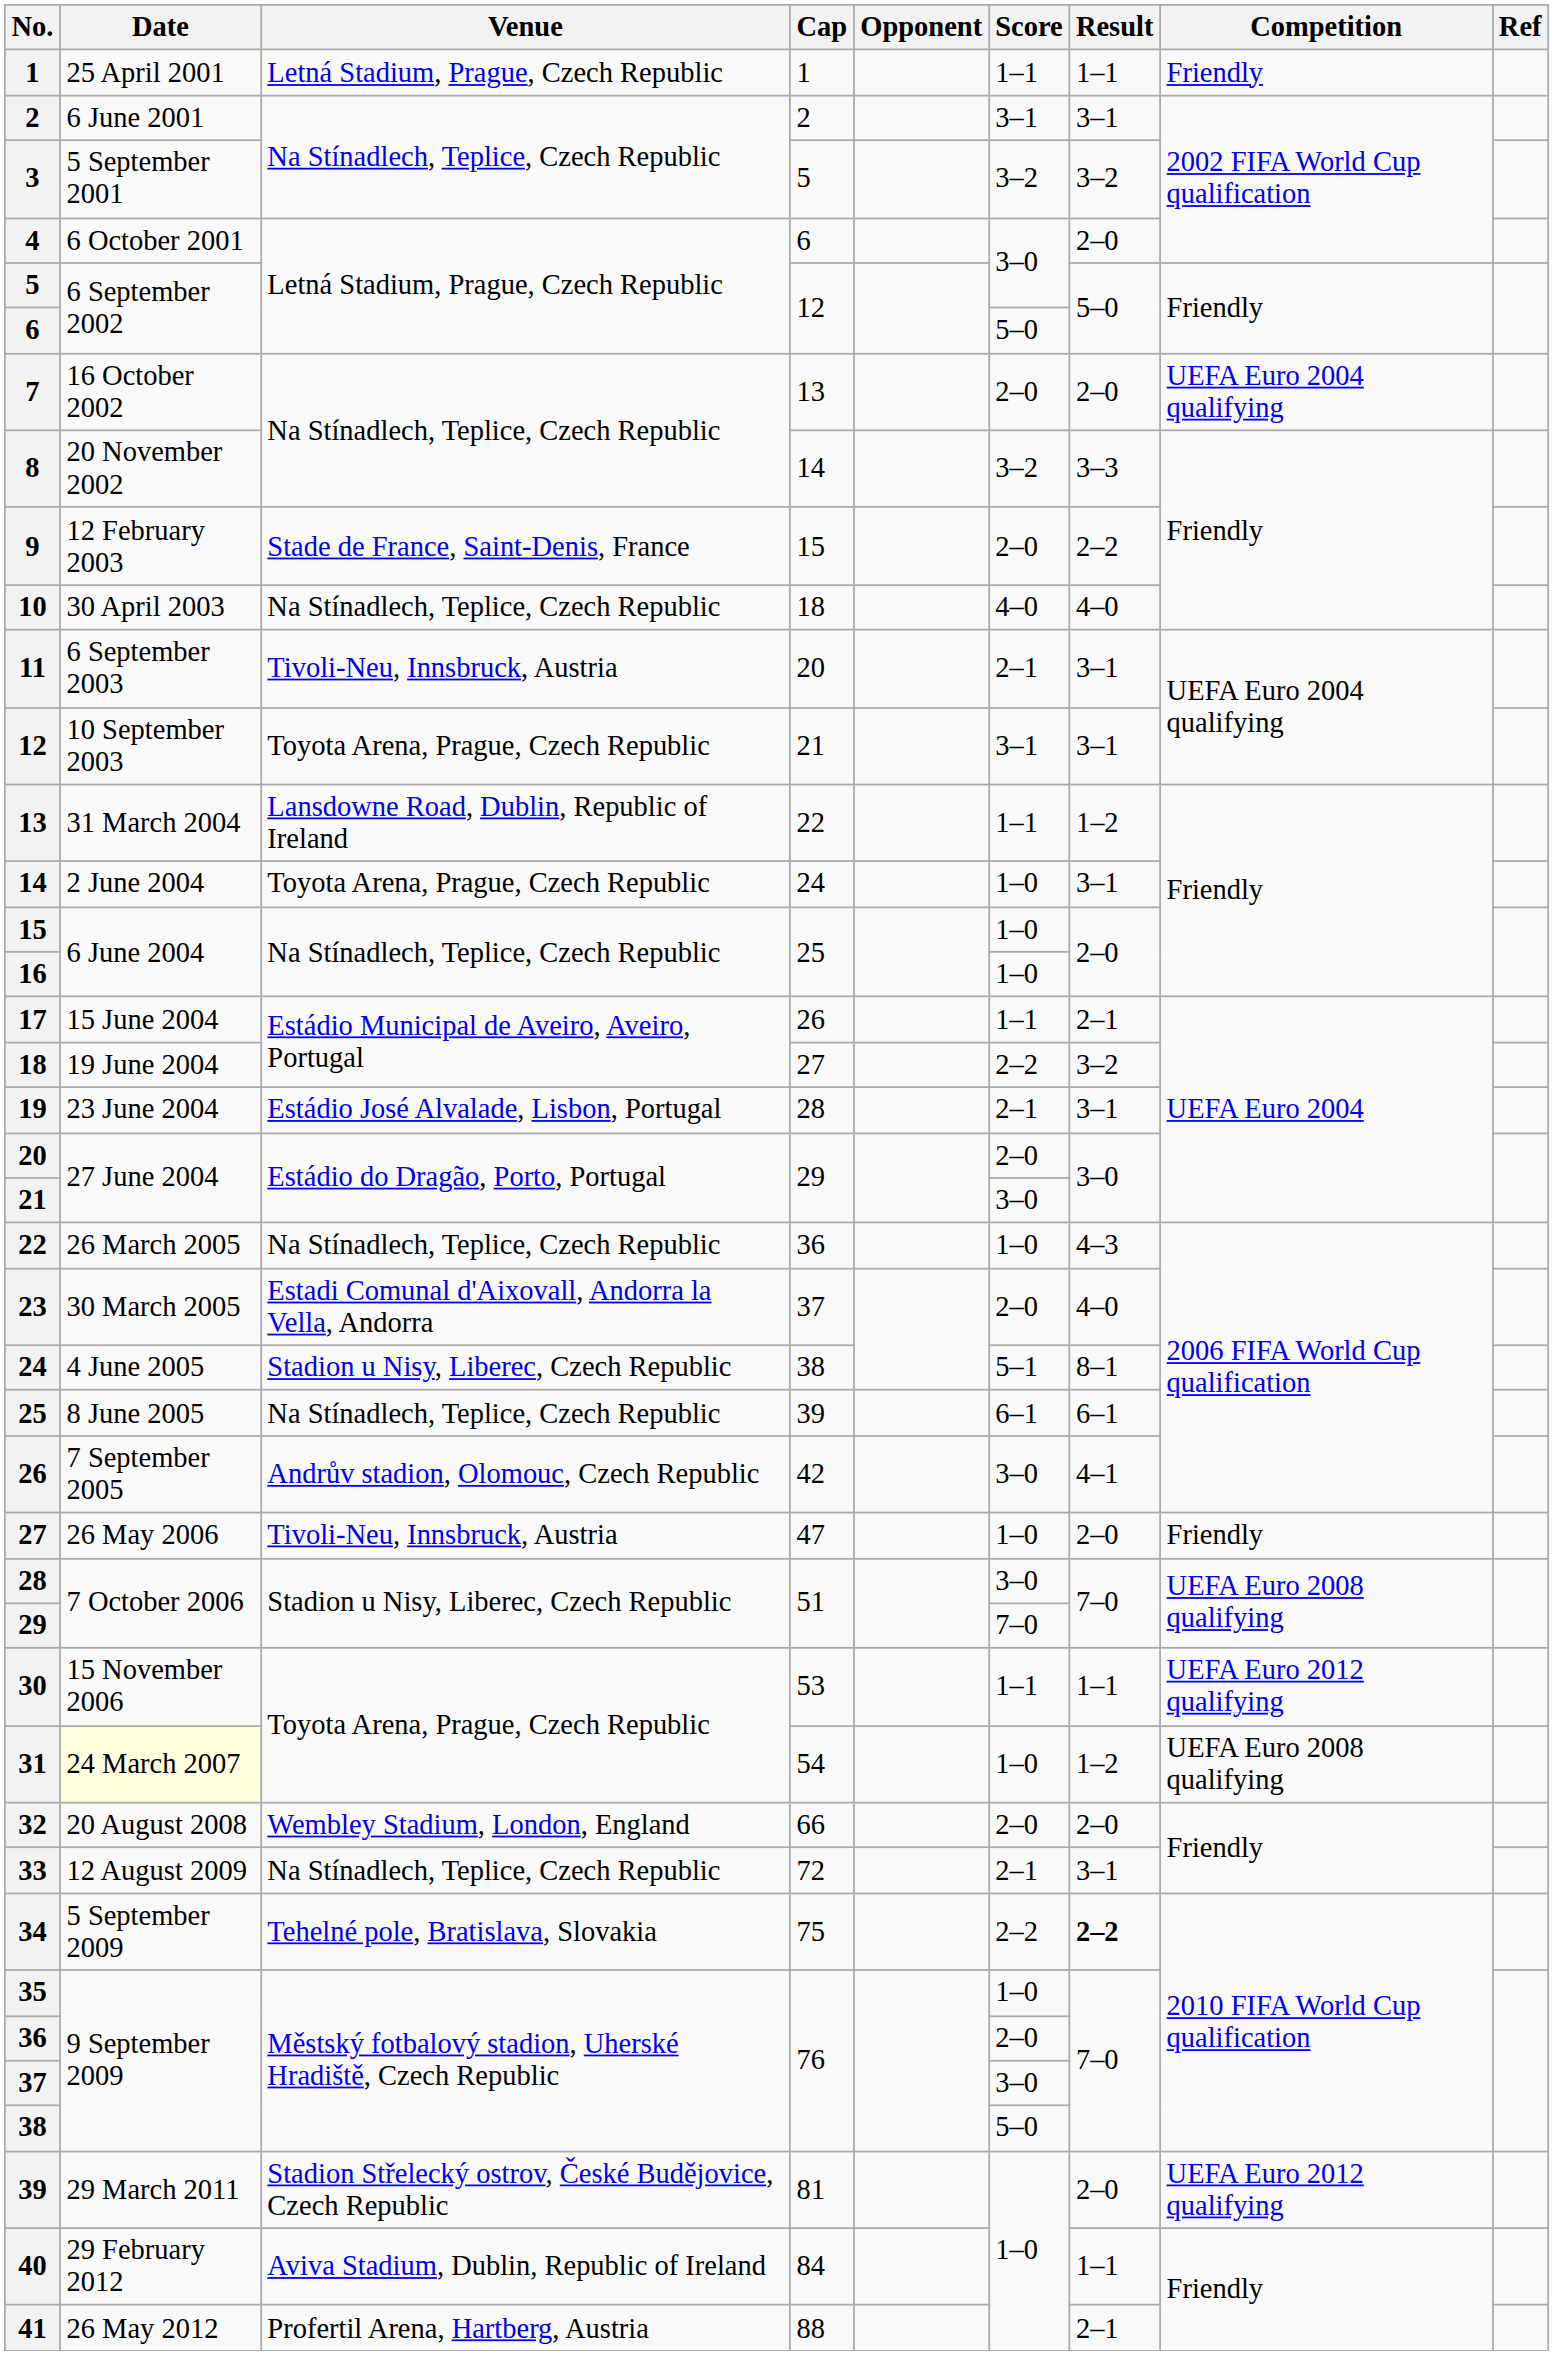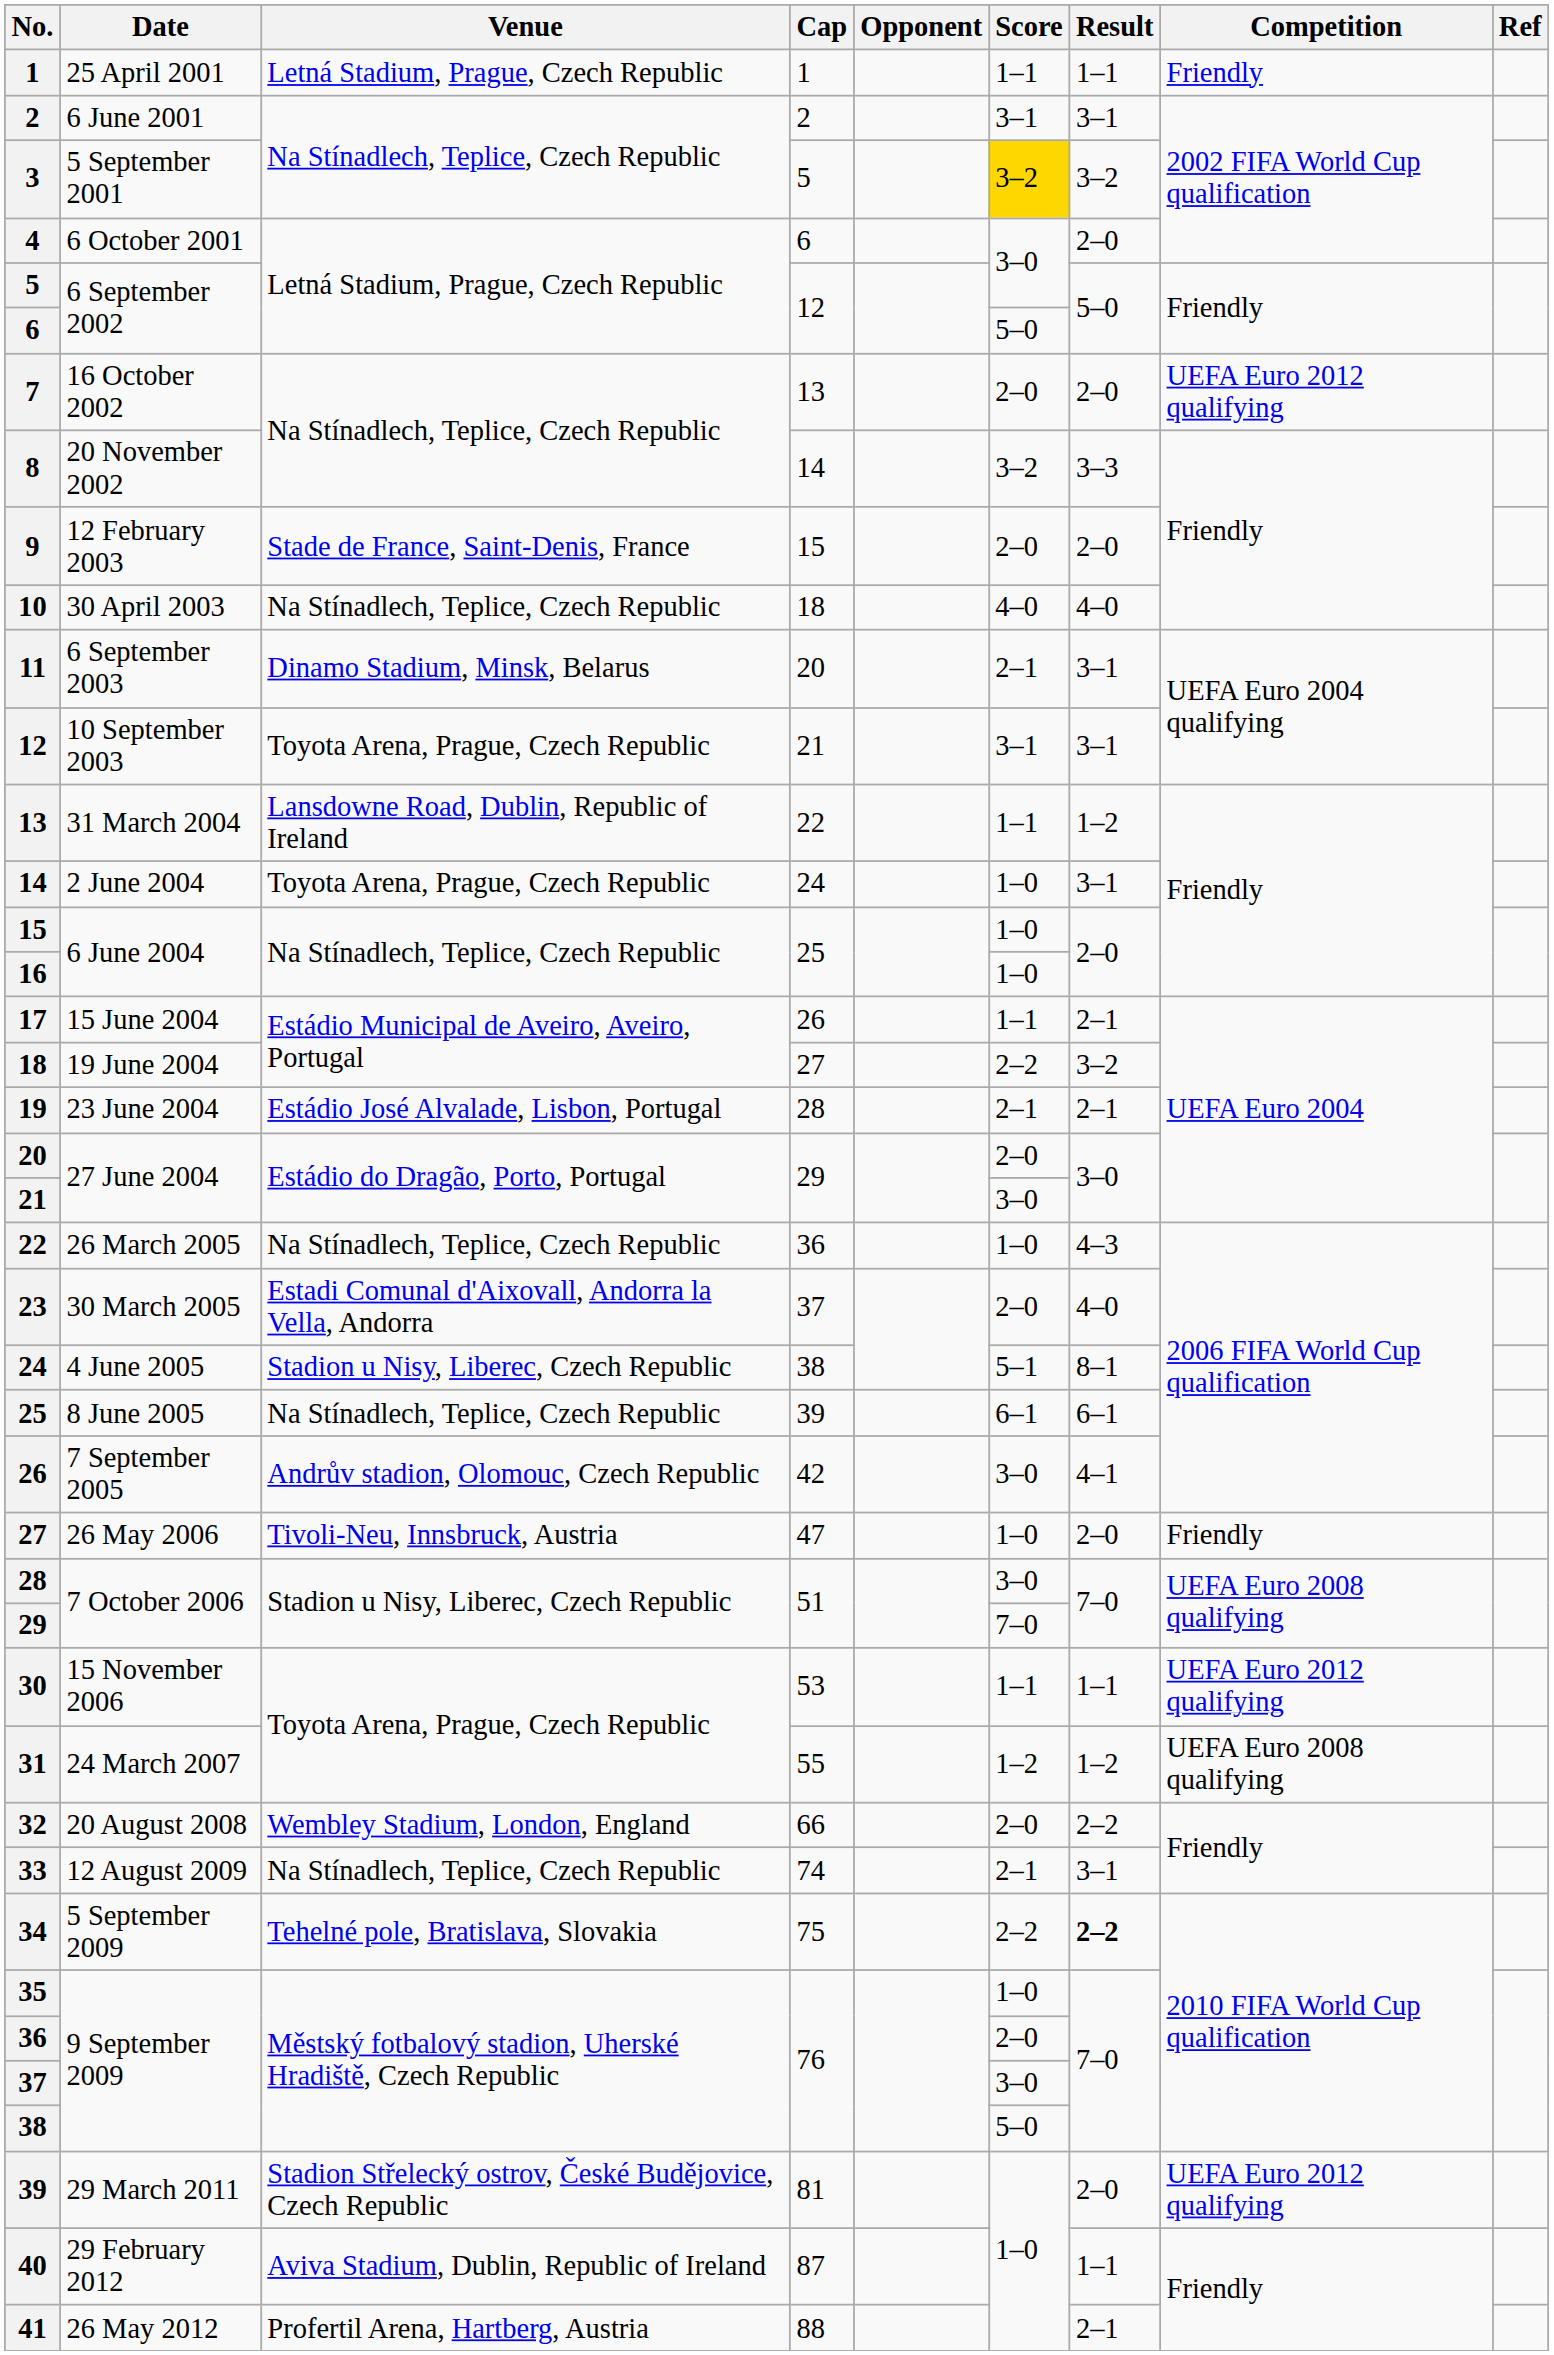 <table class="wikitable plainrowheaders sortable">
 <tr>
 <th scope=col>No.</th>
 <th scope=col data-sort-type=date>Date</th>
 <th scope=col>Venue</th>
 <th scope=col>Cap</th>
 <th scope=col>Opponent</th>
 <th scope=col>Score</th>
 <th scope=col>Result</th>
 <th scope=col>Competition</th>
 <th scope=col class=unsortable>Ref</th>
 </tr>
 <tr>
 <th scope=row>1</th>
 <td>25 April 2001</td>
 <td><a href='#'>Letná Stadium</a>, <a href='#'>Prague</a>, Czech Republic</td>
 <td>1</td>
 <td></td>
 <td>1–1</td>
 <td>1–1</td>
 <td><a href='#'>Friendly</a></td>
 <td align=center></td>
 </tr>
 <tr>
 <th scope=row>2</th>
 <td>6 June 2001</td>
 <td rowspan=2><a href='#'>Na Stínadlech</a>, <a href='#'>Teplice</a>, Czech Republic</td>
 <td>2</td>
 <td></td>
 <td>3–1</td>
 <td>3–1</td>
 <td rowspan=3><a href='#'>2002 FIFA World Cup qualification</a></td>
 <td align=center></td>
 </tr>
 <tr>
 <th scope=row>3</th>
 <td>5 September 2001</td>
 <td>5</td>
 <td></td>
-<td>3–2</td>
+<td style="background: gold;">3–2</td>
 <td>3–2</td>
 <td align=center></td>
 </tr>
 <tr>
 <th scope=row>4</th>
 <td>6 October 2001</td>
 <td rowspan=3>Letná Stadium, Prague, Czech Republic</td>
 <td>6</td>
 <td></td>
 <td rowspan=2>3–0</td>
 <td>2–0</td>
 <td align=center></td>
 </tr>
 <tr>
 <th scope=row>5</th>
 <td rowspan=2>6 September 2002</td>
 <td rowspan=2>12</td>
 <td rowspan=2></td>
 <td rowspan=2>5–0</td>
 <td rowspan=2>Friendly</td>
 <td rowspan=2 align=center></td>
 </tr>
 <tr>
 <th scope=row>6</th>
 <td>5–0</td>
 </tr>
 <tr>
 <th scope=row>7</th>
 <td>16 October 2002</td>
 <td rowspan=2>Na Stínadlech, Teplice, Czech Republic</td>
 <td>13</td>
 <td></td>
 <td>2–0</td>
 <td>2–0</td>
-<td><a href='#'>UEFA Euro 2004 qualifying</a></td>
+<td><a href='#'>UEFA Euro 2012 qualifying</a></td>
 <td align=center></td>
 </tr>
 <tr>
 <th scope=row>8</th>
 <td>20 November 2002</td>
 <td>14</td>
 <td></td>
 <td>3–2</td>
 <td>3–3</td>
 <td rowspan=3>Friendly</td>
 <td align=center></td>
 </tr>
 <tr>
 <th scope=row>9</th>
 <td>12 February 2003</td>
 <td><a href='#'>Stade de France</a>, <a href='#'>Saint-Denis</a>, France</td>
 <td>15</td>
 <td></td>
 <td>2–0</td>
-<td>2–2</td>
+<td>2–0</td>
 <td align=center></td>
 </tr>
 <tr>
 <th scope=row>10</th>
 <td>30 April 2003</td>
 <td>Na Stínadlech, Teplice, Czech Republic</td>
 <td>18</td>
 <td></td>
 <td>4–0</td>
 <td>4–0</td>
 <td align=center></td>
 </tr>
 <tr>
 <th scope=row>11</th>
 <td>6 September 2003</td>
-<td><a href='#'>Tivoli-Neu</a>, <a href='#'>Innsbruck</a>, Austria</td>
+<td><a href='#'>Dinamo Stadium</a>, <a href='#'>Minsk</a>, Belarus</td>
 <td>20</td>
 <td></td>
 <td>2–1</td>
 <td>3–1</td>
 <td rowspan=2>UEFA Euro 2004 qualifying</td>
 <td align=center></td>
 </tr>
 <tr>
 <th scope=row>12</th>
 <td>10 September 2003</td>
 <td>Toyota Arena, Prague, Czech Republic</td>
 <td>21</td>
 <td></td>
 <td>3–1</td>
 <td>3–1</td>
 <td align=center></td>
 </tr>
 <tr>
 <th scope=row>13</th>
 <td>31 March 2004</td>
 <td><a href='#'>Lansdowne Road</a>, <a href='#'>Dublin</a>, Republic of Ireland</td>
 <td>22</td>
 <td></td>
 <td>1–1</td>
 <td>1–2</td>
 <td rowspan=4>Friendly</td>
 <td align=center></td>
 </tr>
 <tr>
 <th scope=row>14</th>
 <td>2 June 2004</td>
 <td>Toyota Arena, Prague, Czech Republic</td>
 <td>24</td>
 <td></td>
 <td>1–0</td>
 <td>3–1</td>
 <td align=center></td>
 </tr>
 <tr>
 <th scope=row>15</th>
 <td rowspan=2>6 June 2004</td>
 <td rowspan=2>Na Stínadlech, Teplice, Czech Republic</td>
 <td rowspan=2>25</td>
 <td rowspan=2></td>
 <td>1–0</td>
 <td rowspan=2>2–0</td>
 <td rowspan=2 align=center></td>
 </tr>
 <tr>
 <th scope=row>16</th>
 <td>1–0</td>
 </tr>
 <tr>
 <th scope=row>17</th>
 <td>15 June 2004</td>
 <td rowspan=2><a href='#'>Estádio Municipal de Aveiro</a>, <a href='#'>Aveiro</a>, Portugal</td>
 <td>26</td>
 <td></td>
 <td>1–1</td>
 <td>2–1</td>
 <td rowspan=5><a href='#'>UEFA Euro 2004</a></td>
 <td align=center></td>
 </tr>
 <tr>
 <th scope=row>18</th>
 <td>19 June 2004</td>
 <td>27</td>
 <td></td>
 <td>2–2</td>
 <td>3–2</td>
 <td align=center></td>
 </tr>
 <tr>
 <th scope=row>19</th>
 <td>23 June 2004</td>
 <td><a href='#'>Estádio José Alvalade</a>, <a href='#'>Lisbon</a>, Portugal</td>
 <td>28</td>
 <td></td>
 <td>2–1</td>
-<td>3–1</td>
+<td>2–1</td>
 <td align=center></td>
 </tr>
 <tr>
 <th scope=row>20</th>
 <td rowspan=2>27 June 2004</td>
 <td rowspan=2><a href='#'>Estádio do Dragão</a>, <a href='#'>Porto</a>, Portugal</td>
 <td rowspan=2>29</td>
 <td rowspan=2></td>
 <td>2–0</td>
 <td rowspan=2>3–0</td>
 <td rowspan=2 align=center></td>
 </tr>
 <tr>
 <th scope=row>21</th>
 <td>3–0</td>
 </tr>
 <tr>
 <th scope=row>22</th>
 <td>26 March 2005</td>
 <td>Na Stínadlech, Teplice, Czech Republic</td>
 <td>36</td>
 <td></td>
 <td>1–0</td>
 <td>4–3</td>
 <td rowspan=5><a href='#'>2006 FIFA World Cup qualification</a></td>
 <td align=center></td>
 </tr>
 <tr>
 <th scope=row>23</th>
 <td>30 March 2005</td>
 <td><a href='#'>Estadi Comunal d'Aixovall</a>, <a href='#'>Andorra la Vella</a>, Andorra</td>
 <td>37</td>
 <td rowspan=2></td>
 <td>2–0</td>
 <td>4–0</td>
 <td align=center></td>
 </tr>
 <tr>
 <th scope=row>24</th>
 <td>4 June 2005</td>
 <td><a href='#'>Stadion u Nisy</a>, <a href='#'>Liberec</a>, Czech Republic</td>
 <td>38</td>
 <td>5–1</td>
 <td>8–1</td>
 <td align=center></td>
 </tr>
 <tr>
 <th scope=row>25</th>
 <td>8 June 2005</td>
 <td>Na Stínadlech, Teplice, Czech Republic</td>
 <td>39</td>
 <td></td>
 <td>6–1</td>
 <td>6–1</td>
 <td align=center></td>
 </tr>
 <tr>
 <th scope=row>26</th>
 <td>7 September 2005</td>
 <td><a href='#'>Andrův stadion</a>, <a href='#'>Olomouc</a>, Czech Republic</td>
 <td>42</td>
 <td></td>
 <td>3–0</td>
 <td>4–1</td>
 <td align=center></td>
 </tr>
 <tr>
 <th scope=row>27</th>
 <td>26 May 2006</td>
 <td><a href='#'>Tivoli-Neu</a>, <a href='#'>Innsbruck</a>, Austria</td>
 <td>47</td>
 <td></td>
 <td>1–0</td>
 <td>2–0</td>
 <td>Friendly</td>
 <td align=center></td>
 </tr>
 <tr>
 <th scope=row>28</th>
 <td rowspan=2>7 October 2006</td>
 <td rowspan=2>Stadion u Nisy, Liberec, Czech Republic</td>
 <td rowspan=2>51</td>
 <td rowspan=2></td>
 <td>3–0</td>
 <td rowspan=2>7–0</td>
 <td rowspan=2><a href='#'>UEFA Euro 2008 qualifying</a></td>
 <td rowspan=2 align=center></td>
 </tr>
 <tr>
 <th scope=row>29</th>
 <td>7–0</td>
 </tr>
 <tr>
 <th scope=row>30</th>
 <td>15 November 2006</td>
 <td rowspan=2>Toyota Arena, Prague, Czech Republic</td>
 <td>53</td>
 <td></td>
 <td>1–1</td>
 <td>1–1</td>
 <td><a href='#'>UEFA Euro 2012 qualifying</a></td>
 <td align=center></td>
 </tr>
 <tr>
 <th scope=row>31</th>
-<td style="background: lightyellow;">24 March 2007</td>
-<td>54</td>
+<td>24 March 2007</td>
+<td>55</td>
 <td></td>
-<td>1–0</td>
+<td>1–2</td>
 <td>1–2</td>
 <td>UEFA Euro 2008 qualifying</td>
 <td align=center></td>
 </tr>
 <tr>
 <th scope=row>32</th>
 <td>20 August 2008</td>
 <td><a href='#'>Wembley Stadium</a>, <a href='#'>London</a>, England</td>
 <td>66</td>
 <td></td>
 <td>2–0</td>
-<td>2–0</td>
+<td>2–2</td>
 <td rowspan=2>Friendly</td>
 <td align=center></td>
 </tr>
 <tr>
 <th scope=row>33</th>
 <td>12 August 2009</td>
 <td>Na Stínadlech, Teplice, Czech Republic</td>
-<td>72</td>
+<td>74</td>
 <td></td>
 <td>2–1</td>
 <td>3–1</td>
 <td align=center></td>
 </tr>
 <tr>
 <th scope=row>34</th>
 <td>5 September 2009</td>
 <td><a href='#'>Tehelné pole</a>, <a href='#'>Bratislava</a>, Slovakia</td>
 <td>75</td>
 <td></td>
 <td>2–2</td>
 <td><strong>2–2</strong></td>
 <td rowspan=5><a href='#'>2010 FIFA World Cup qualification</a></td>
 <td align=center></td>
 </tr>
 <tr>
 <th scope=row>35</th>
 <td rowspan=4>9 September 2009</td>
 <td rowspan=4><a href='#'>Městský fotbalový stadion</a>, <a href='#'>Uherské Hradiště</a>, Czech Republic</td>
 <td rowspan=4>76</td>
 <td rowspan=4></td>
 <td>1–0</td>
 <td rowspan=4>7–0</td>
 <td rowspan=4 align=center></td>
 </tr>
 <tr>
 <th scope=row>36</th>
 <td>2–0</td>
 </tr>
 <tr>
 <th scope=row>37</th>
 <td>3–0</td>
 </tr>
 <tr>
 <th scope=row>38</th>
 <td>5–0</td>
 </tr>
 <tr>
 <th scope=row>39</th>
 <td>29 March 2011</td>
 <td><a href='#'>Stadion Střelecký ostrov</a>, <a href='#'>České Budějovice</a>, Czech Republic</td>
 <td>81</td>
 <td></td>
 <td rowspan=3>1–0</td>
 <td>2–0</td>
 <td><a href='#'>UEFA Euro 2012 qualifying</a></td>
 <td align=center></td>
 </tr>
 <tr>
 <th scope=row>40</th>
 <td>29 February 2012</td>
 <td><a href='#'>Aviva Stadium</a>, Dublin, Republic of Ireland</td>
-<td>84</td>
+<td>87</td>
 <td></td>
 <td>1–1</td>
 <td rowspan=2>Friendly</td>
 <td align=center></td>
 </tr>
 <tr>
 <th scope=row>41</th>
 <td>26 May 2012</td>
 <td>Profertil Arena, <a href='#'>Hartberg</a>, Austria</td>
 <td>88</td>
 <td></td>
 <td>2–1</td>
 <td align=center></td>
 </tr>
 </table>
